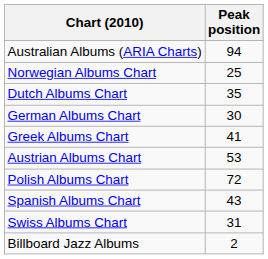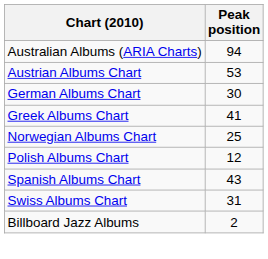 <table class="wikitable sortable">
 <tr>
 <th>Chart (2010)</th>
 <th>Peak<br>position</th>
 </tr>
 <tr>
 <td>Australian Albums (<a href='#'>ARIA Charts</a>)</td>
 <td style="text-align:center;">94</td>
 </tr>
 <tr>
-<td><a href='#'>Norwegian Albums Chart</a></td>
-<td style="text-align:center;">25</td>
-</tr>
-<tr>
-<td><a href='#'>Dutch Albums Chart</a></td>
-<td style="text-align:center;">35</td>
+<td><a href='#'>Austrian Albums Chart</a></td>
+<td style="text-align:center;">53</td>
 </tr>
 <tr>
 <td><a href='#'>German Albums Chart</a></td>
 <td style="text-align:center;">30</td>
 </tr>
 <tr>
 <td><a href='#'>Greek Albums Chart</a></td>
 <td style="text-align:center;">41</td>
 </tr>
 <tr>
-<td><a href='#'>Austrian Albums Chart</a></td>
-<td style="text-align:center;">53</td>
+<td><a href='#'>Norwegian Albums Chart</a></td>
+<td style="text-align:center;">25</td>
 </tr>
 <tr>
 <td><a href='#'>Polish Albums Chart</a></td>
-<td style="text-align:center;">72</td>
+<td style="text-align:center;">12</td>
 </tr>
 <tr>
 <td><a href='#'>Spanish Albums Chart</a></td>
 <td style="text-align:center;">43</td>
 </tr>
 <tr>
 <td><a href='#'>Swiss Albums Chart</a></td>
 <td style="text-align:center;">31</td>
 </tr>
 <tr>
 <td>Billboard Jazz Albums</td>
 <td style="text-align:center;">2</td>
 </tr>
 </table>
